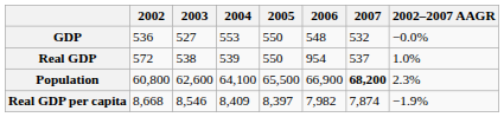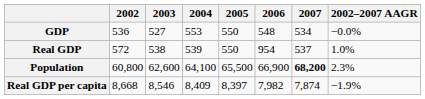 <table class="wikitable">
 <tr>
 <th></th>
 <th>2002</th>
 <th>2003</th>
 <th>2004</th>
 <th>2005</th>
 <th>2006</th>
 <th>2007</th>
 <th>2002–2007 AAGR</th>
 </tr>
 <tr>
 <th>GDP</th>
 <td>536</td>
 <td>527</td>
 <td>553</td>
 <td>550</td>
 <td>548</td>
-<td>532</td>
+<td>534</td>
 <td>−0.0%</td>
 </tr>
 <tr>
 <th>Real GDP</th>
 <td>572</td>
 <td>538</td>
 <td>539</td>
 <td>550</td>
 <td>954</td>
 <td>537</td>
 <td>1.0%</td>
 </tr>
 <tr>
 <th>Population</th>
 <td>60,800</td>
 <td>62,600</td>
 <td>64,100</td>
 <td>65,500</td>
 <td>66,900</td>
 <td><strong>68,200</strong></td>
 <td>2.3%</td>
 </tr>
 <tr>
 <th>Real GDP per capita</th>
 <td>8,668</td>
 <td>8,546</td>
 <td>8,409</td>
 <td>8,397</td>
 <td>7,982</td>
 <td>7,874</td>
 <td>−1.9%</td>
 </tr>
 </table>
